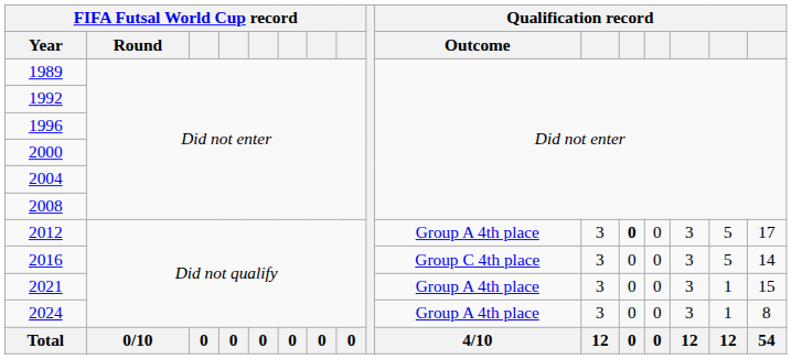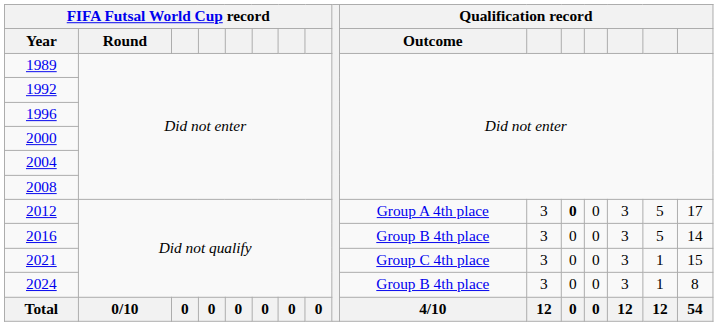 <table class="wikitable" style="text-align: center;">
 <tr>
 <th colspan=8><a href='#'>FIFA Futsal World Cup</a> record</th>
 <th width=1% rowspan=13></th>
 <th colspan=7>Qualification record</th>
 </tr>
 <tr>
 <th>Year</th>
 <th>Round</th>
 <th></th>
 <th></th>
 <th></th>
 <th></th>
 <th></th>
 <th></th>
 <th>Outcome</th>
 <th></th>
 <th></th>
 <th></th>
 <th></th>
 <th></th>
 <th></th>
 </tr>
 <tr>
 <td> <a href='#'>1989</a></td>
 <td colspan=7 rowspan=6><em>Did not enter</em></td>
 <td colspan=7 rowspan=6><em>Did not enter</em></td>
 </tr>
 <tr>
 <td> <a href='#'>1992</a></td>
 </tr>
 <tr>
 <td> <a href='#'>1996</a></td>
 </tr>
 <tr>
 <td> <a href='#'>2000</a></td>
 </tr>
 <tr>
 <td> <a href='#'>2004</a></td>
 </tr>
 <tr>
 <td> <a href='#'>2008</a></td>
 </tr>
 <tr>
 <td> <a href='#'>2012</a></td>
 <td colspan=7 rowspan=4><em>Did not qualify</em></td>
 <td><a href='#'>Group A 4th place</a></td>
 <td>3</td>
 <td><strong>0</strong></td>
 <td>0</td>
 <td>3</td>
 <td>5</td>
 <td>17</td>
 </tr>
 <tr>
 <td> <a href='#'>2016</a></td>
-<td><a href='#'>Group C 4th place</a></td>
+<td><a href='#'>Group B 4th place</a></td>
 <td>3</td>
 <td>0</td>
 <td>0</td>
 <td>3</td>
 <td>5</td>
 <td>14</td>
 </tr>
 <tr>
 <td> <a href='#'>2021</a></td>
-<td><a href='#'>Group A 4th place</a></td>
+<td><a href='#'>Group C 4th place</a></td>
 <td>3</td>
 <td>0</td>
 <td>0</td>
 <td>3</td>
 <td>1</td>
 <td>15</td>
 </tr>
 <tr>
 <td> <a href='#'>2024</a></td>
-<td><a href='#'>Group A 4th place</a></td>
+<td><a href='#'>Group B 4th place</a></td>
 <td>3</td>
 <td>0</td>
 <td>0</td>
 <td>3</td>
 <td>1</td>
 <td>8</td>
 </tr>
 <tr>
 <th><strong>Total</strong></th>
 <th>0/10</th>
 <th>0</th>
 <th>0</th>
 <th>0</th>
 <th>0</th>
 <th>0</th>
 <th>0</th>
 <th>4/10</th>
 <th>12</th>
 <th>0</th>
 <th>0</th>
 <th>12</th>
 <th>12</th>
 <th>54</th>
 </tr>
 </table>
